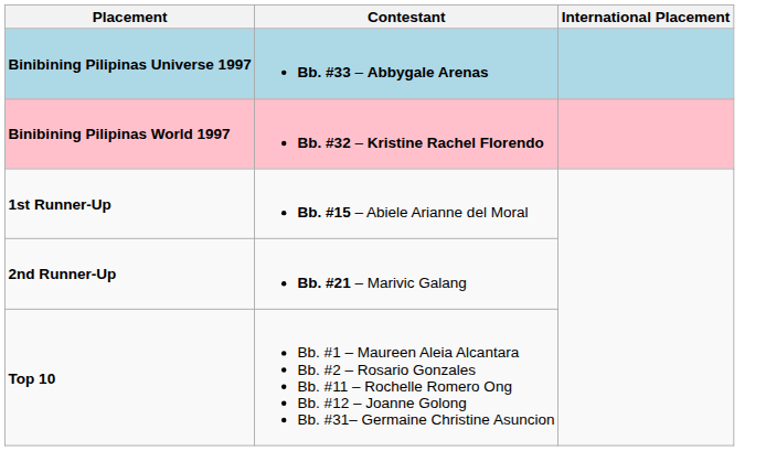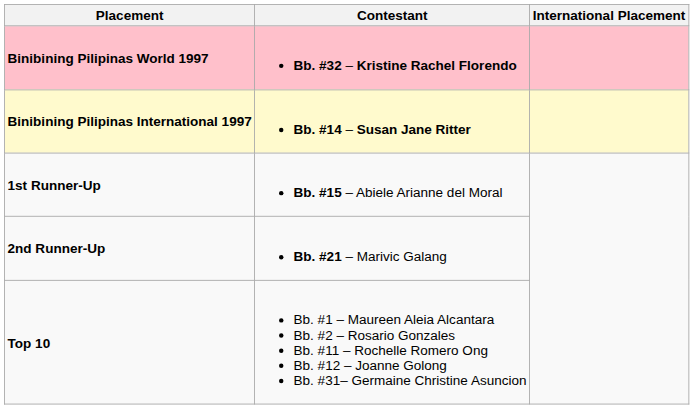 <table class="wikitable sortable" style="font-size: 95%;">
 <tr>
 <th>Placement</th>
 <th>Contestant</th>
 <th>International Placement</th>
 </tr>
 <tr>
-<td style="background:lightblue;"><strong>Binibining Pilipinas Universe 1997</strong></td>
-<td style="background:lightblue;"><br><ul><li><strong>Bb. #33</strong> – <strong>Abbygale Arenas</strong></li></ul></td>
-<td style="background:lightblue;"></td>
-</tr>
-<tr>
 <td style="background:pink;"><strong>Binibining Pilipinas World 1997</strong></td>
 <td style="background:pink;"><br><ul><li><strong>Bb. #32</strong> – <strong>Kristine Rachel Florendo</strong></li></ul></td>
 <td style="background:pink;"></td>
+</tr>
+<tr>
+<td style="background:#FFFACD;"><strong>Binibining Pilipinas International 1997</strong></td>
+<td style="background:#FFFACD;"><br><ul><li><strong>Bb. #14</strong> – <strong>Susan Jane Ritter</strong></li></ul></td>
+<td style="background:#FFFACD;"></td>
 </tr>
 <tr>
 <td><strong>1st Runner-Up</strong></td>
 <td><br><ul><li><strong>Bb. #15</strong> – Abiele Arianne del Moral</li></ul></td>
 <td rowspan="3"></td>
 </tr>
 <tr>
 <td><strong>2nd Runner-Up</strong></td>
 <td><br><ul><li><strong>Bb. #21</strong> – Marivic Galang</li></ul></td>
 </tr>
 <tr>
 <td><strong>Top 10</strong></td>
 <td><br><ul><li>Bb. #1 – Maureen Aleia Alcantara</li><li>Bb. #2 – Rosario Gonzales</li><li>Bb. #11 – Rochelle Romero Ong</li><li>Bb. #12 – Joanne Golong</li><li>Bb. #31– Germaine Christine Asuncion</li></ul></td>
 </tr>
 </table>
